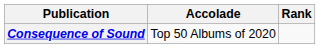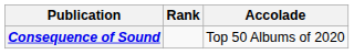 <table class="wikitable sortable plainrowheaders">
 <tr>
 <th scope="col">Publication</th>
+<th scope="col">Rank</th>
 <th scope="col">Accolade</th>
-<th scope="col">Rank</th>
 </tr>
 <tr>
 <th scope="row"><em><a href='#'>Consequence of Sound</a></em></th>
+<td></td>
 <td>Top 50 Albums of 2020</td>
-<td></td>
 </tr>
 </table>
